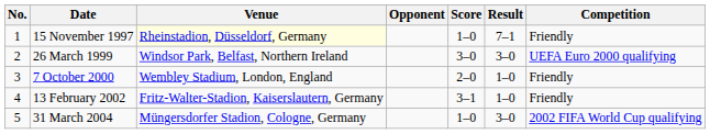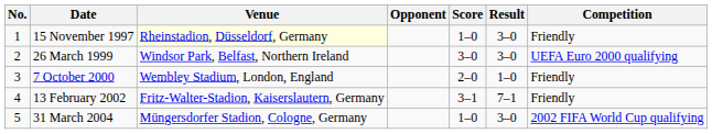 <table class="wikitable sortable">
 <tr>
 <th scope="col">No.</th>
 <th scope="col">Date</th>
 <th scope="col">Venue</th>
 <th scope="col">Opponent</th>
 <th scope="col">Score</th>
 <th scope="col">Result</th>
 <th scope="col">Competition</th>
 </tr>
 <tr>
 <td style="text-align:center">1</td>
 <td>15 November 1997</td>
 <td style="background: lightyellow;"><a href='#'>Rheinstadion</a>, <a href='#'>Düsseldorf</a>, Germany</td>
 <td></td>
 <td style="text-align:center">1–0</td>
-<td style="text-align:center">7–1</td>
+<td style="text-align:center">3–0</td>
 <td>Friendly</td>
 </tr>
 <tr>
 <td style="text-align:center">2</td>
 <td>26 March 1999</td>
 <td><a href='#'>Windsor Park</a>, <a href='#'>Belfast</a>, Northern Ireland</td>
 <td></td>
 <td style="text-align:center">3–0</td>
 <td style="text-align:center">3–0</td>
 <td><a href='#'>UEFA Euro 2000 qualifying</a></td>
 </tr>
 <tr>
 <td style="text-align:center">3</td>
 <td><a href='#'>7 October 2000</a></td>
 <td><a href='#'>Wembley Stadium</a>, London, England</td>
 <td></td>
 <td style="text-align:center">2–0</td>
 <td style="text-align:center">1–0</td>
 <td>Friendly</td>
 </tr>
 <tr>
 <td style="text-align:center">4</td>
 <td>13 February 2002</td>
 <td><a href='#'>Fritz-Walter-Stadion</a>, <a href='#'>Kaiserslautern</a>, Germany</td>
 <td></td>
 <td style="text-align:center">3–1</td>
-<td style="text-align:center">1–0</td>
+<td style="text-align:center">7–1</td>
 <td>Friendly</td>
 </tr>
 <tr>
 <td style="text-align:center">5</td>
 <td>31 March 2004</td>
 <td><a href='#'>Müngersdorfer Stadion</a>, <a href='#'>Cologne</a>, Germany</td>
 <td></td>
 <td style="text-align:center">1–0</td>
 <td style="text-align:center">3–0</td>
 <td><a href='#'>2002 FIFA World Cup qualifying</a></td>
 </tr>
 </table>
